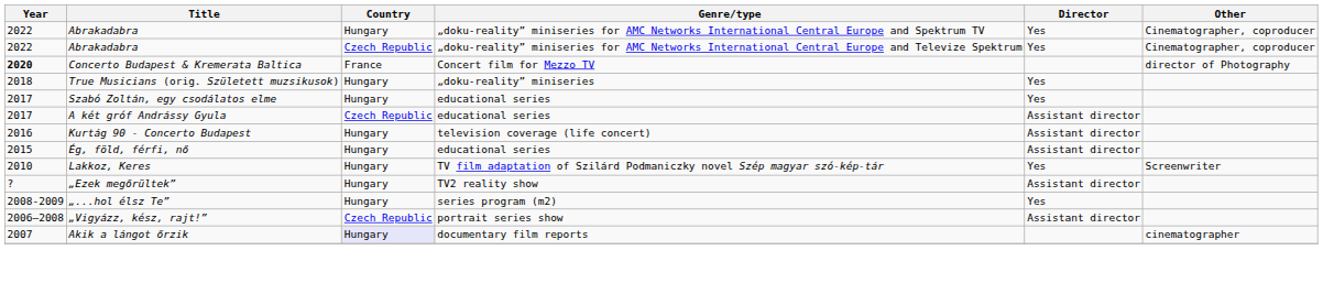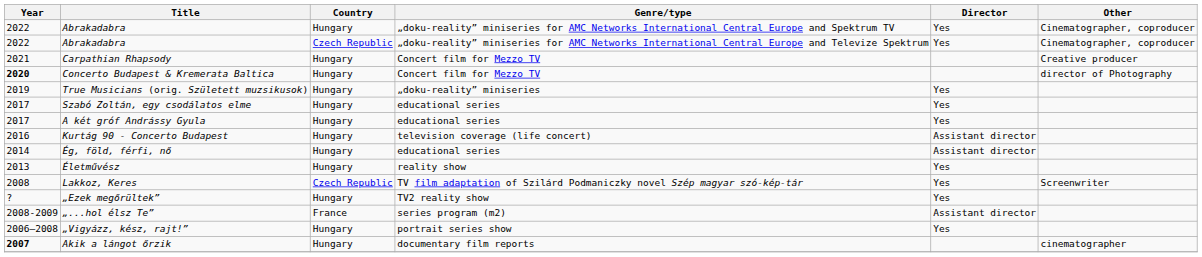 <table class="wikitable sortable">
 <tr>
 <th>Year</th>
 <th>Title</th>
 <th>Country</th>
 <th>Genre/type</th>
 <th>Director</th>
 <th>Other</th>
 </tr>
 <tr>
 <td>2022</td>
 <td><em>Abrakadabra</em></td>
 <td>Hungary</td>
 <td>„doku-reality” miniseries for <a href='#'>AMC Networks International Central Europe</a> and Spektrum TV</td>
 <td>Yes</td>
 <td>Cinematographer, coproducer</td>
 </tr>
 <tr>
 <td>2022</td>
 <td><em>Abrakadabra</em></td>
 <td><a href='#'>Czech Republic</a></td>
 <td>„doku-reality” miniseries for <a href='#'>AMC Networks International Central Europe</a> and Televize Spektrum</td>
 <td>Yes</td>
 <td>Cinematographer, coproducer</td>
 </tr>
 <tr>
+<td>2021</td>
+<td><em>Carpathian Rhapsody</em></td>
+<td>Hungary</td>
+<td>Concert film for <a href='#'>Mezzo TV</a></td>
+<td></td>
+<td>Creative producer</td>
+</tr>
+<tr>
 <td><strong>2020</strong></td>
 <td><em>Concerto Budapest & Kremerata Baltica</em></td>
-<td>France</td>
+<td>Hungary</td>
 <td>Concert film for <a href='#'>Mezzo TV</a></td>
 <td></td>
 <td>director of Photography</td>
 </tr>
 <tr>
-<td>2018</td>
+<td>2019</td>
 <td><em>True Musicians</em> (orig. <em>Született muzsikusok</em>)</td>
 <td>Hungary</td>
 <td>„doku-reality” miniseries</td>
 <td>Yes</td>
 <td></td>
 </tr>
 <tr>
 <td>2017</td>
 <td><em>Szabó Zoltán, egy csodálatos elme</em></td>
 <td>Hungary</td>
 <td>educational series</td>
 <td>Yes</td>
 <td></td>
 </tr>
 <tr>
 <td>2017</td>
 <td><em>A két gróf Andrássy Gyula</em></td>
-<td><a href='#'>Czech Republic</a></td>
+<td>Hungary</td>
 <td>educational series</td>
-<td>Assistant director</td>
+<td>Yes</td>
 <td></td>
 </tr>
 <tr>
 <td>2016</td>
 <td><em>Kurtág 90 - Concerto Budapest</em></td>
 <td>Hungary</td>
 <td>television coverage (life concert)</td>
 <td>Assistant director</td>
 <td></td>
 </tr>
 <tr>
-<td>2015</td>
+<td>2014</td>
 <td><em>Ég, föld, férfi, nő</em></td>
 <td>Hungary</td>
 <td>educational series</td>
 <td>Assistant director</td>
 <td></td>
 </tr>
 <tr>
-<td>2010</td>
+<td>2013</td>
+<td><em>Életművész</em></td>
+<td>Hungary</td>
+<td>reality show</td>
+<td>Yes</td>
+<td></td>
+</tr>
+<tr>
+<td>2008</td>
 <td><em>Lakkoz, Keres</em></td>
-<td>Hungary</td>
+<td><a href='#'>Czech Republic</a></td>
 <td>TV <a href='#'>film adaptation</a> of Szilárd Podmaniczky novel <em>Szép magyar szó-kép-tár</em></td>
 <td>Yes</td>
 <td>Screenwriter</td>
 </tr>
 <tr>
 <td>?</td>
 <td><em>„Ezek megőrültek”</em></td>
 <td>Hungary</td>
 <td>TV2 reality show</td>
-<td>Assistant director</td>
+<td>Yes</td>
 <td></td>
 </tr>
 <tr>
 <td>2008-2009</td>
 <td><em>„...hol élsz Te”</em></td>
-<td>Hungary</td>
+<td>France</td>
 <td>series program (m2)</td>
-<td>Yes</td>
+<td>Assistant director</td>
 <td></td>
 </tr>
 <tr>
 <td>2006–2008</td>
 <td><em>„Vigyázz, kész, rajt!”</em></td>
-<td><a href='#'>Czech Republic</a></td>
+<td>Hungary</td>
 <td>portrait series show</td>
-<td>Assistant director</td>
+<td>Yes</td>
 <td></td>
 </tr>
 <tr>
-<td>2007</td>
+<td><strong>2007</strong></td>
 <td><em>Akik a lángot őrzik</em></td>
-<td style="background: lavender;">Hungary</td>
+<td>Hungary</td>
 <td>documentary film reports</td>
 <td></td>
 <td>cinematographer</td>
 </tr>
 <tr>
 </tr>
 </table>
